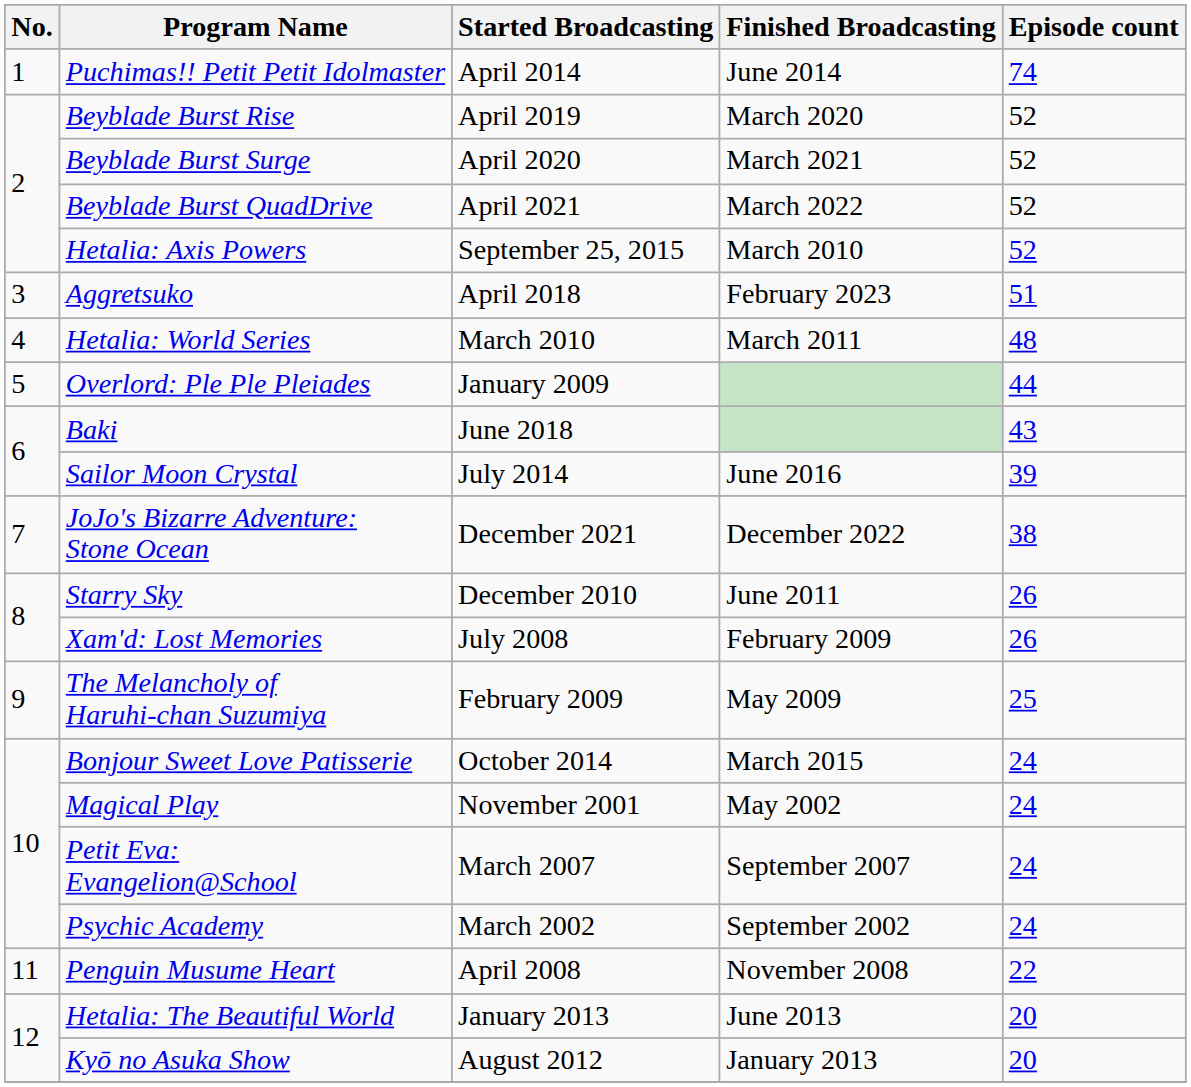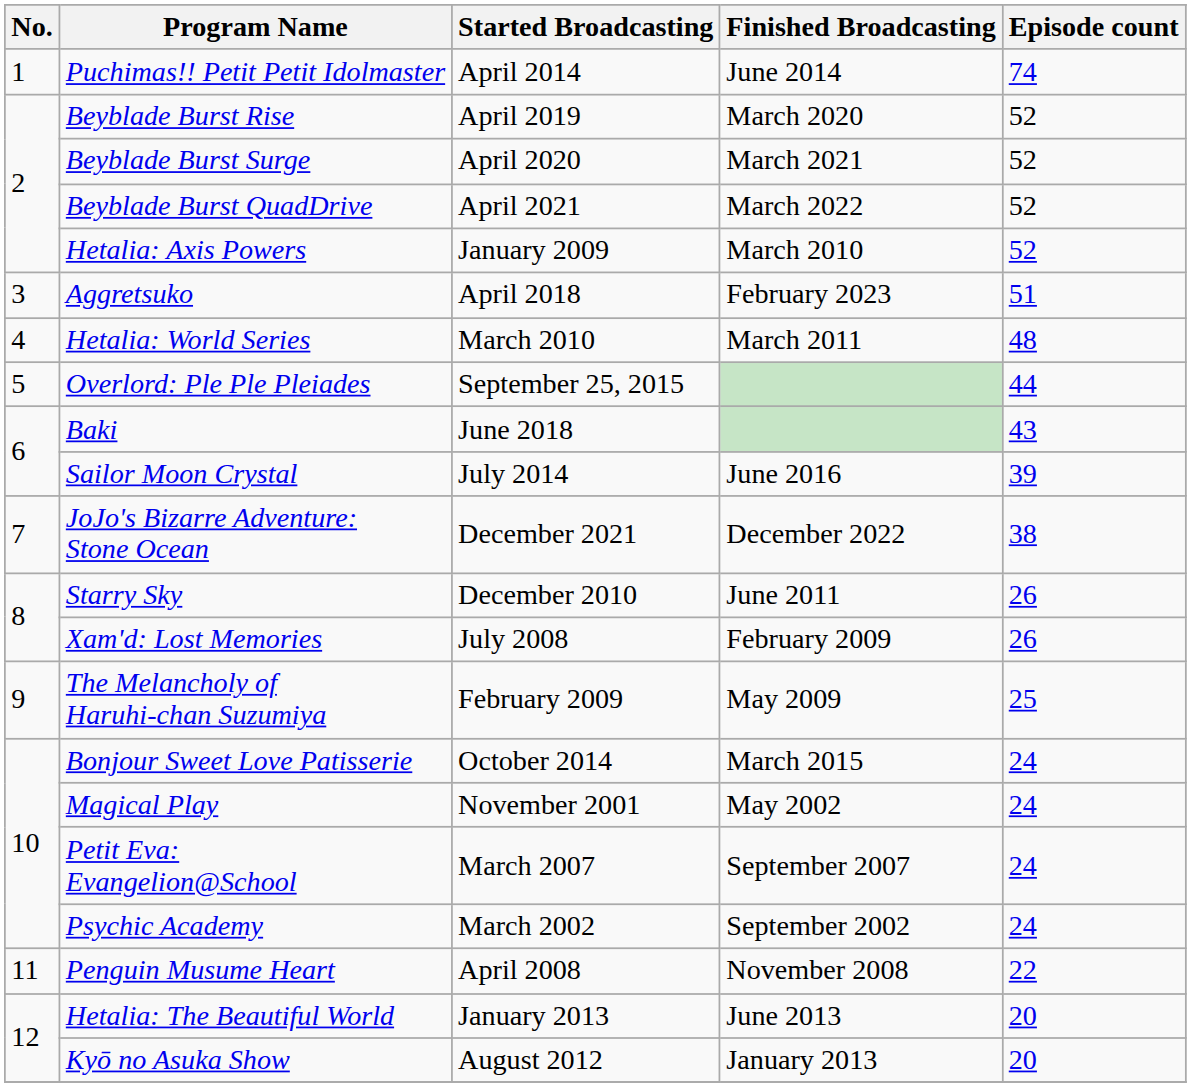 <table class="wikitable sortable">
 <tr>
 <th>No.</th>
 <th>Program Name</th>
 <th>Started Broadcasting</th>
 <th>Finished Broadcasting</th>
 <th>Episode count</th>
 </tr>
 <tr>
 <td>1</td>
 <td><em><a href='#'>Puchimas!! Petit Petit Idolmaster</a></em></td>
 <td>April 2014</td>
 <td>June 2014</td>
 <td><a href='#'>74</a></td>
 </tr>
 <tr>
 <td rowspan="4">2</td>
 <td><em><a href='#'>Beyblade Burst Rise</a></em></td>
 <td>April 2019</td>
 <td>March 2020</td>
 <td>52</td>
 </tr>
 <tr>
 <td><em><a href='#'>Beyblade Burst Surge</a></em></td>
 <td>April 2020</td>
 <td>March 2021</td>
 <td>52</td>
 </tr>
 <tr>
 <td><em><a href='#'>Beyblade Burst QuadDrive</a></em></td>
 <td>April 2021</td>
 <td>March 2022</td>
 <td>52</td>
 </tr>
 <tr>
 <td><em><a href='#'>Hetalia: Axis Powers</a></em></td>
-<td>September 25, 2015</td>
+<td>January 2009</td>
 <td>March 2010</td>
 <td><a href='#'>52</a></td>
 </tr>
 <tr>
 <td>3</td>
 <td><em><a href='#'>Aggretsuko</a></em></td>
 <td>April 2018</td>
 <td>February 2023</td>
 <td><a href='#'>51</a></td>
 </tr>
 <tr>
 <td>4</td>
 <td><em><a href='#'>Hetalia: World Series</a></em></td>
 <td>March 2010</td>
 <td>March 2011</td>
 <td><a href='#'>48</a></td>
 </tr>
 <tr>
 <td>5</td>
 <td><em><a href='#'>Overlord: Ple Ple Pleiades</a></em></td>
-<td>January 2009</td>
+<td>September 25, 2015</td>
 <td style="background: #C6E5C6"></td>
 <td><a href='#'>44</a></td>
 </tr>
 <tr>
 <td rowspan="2">6</td>
 <td><em><a href='#'>Baki</a></em></td>
 <td>June 2018</td>
 <td style="background: #C6E5C6"></td>
 <td><a href='#'>43</a></td>
 </tr>
 <tr>
 <td><em><a href='#'>Sailor Moon Crystal</a></em></td>
 <td>July 2014</td>
 <td>June 2016</td>
 <td><a href='#'>39</a></td>
 </tr>
 <tr>
 <td>7</td>
 <td><em><a href='#'>JoJo's Bizarre Adventure:<br>Stone Ocean</a></em></td>
 <td>December 2021</td>
 <td>December 2022</td>
 <td><a href='#'>38</a></td>
 </tr>
 <tr>
 <td rowspan="2">8</td>
 <td><em><a href='#'>Starry Sky</a></em></td>
 <td>December 2010</td>
 <td>June 2011</td>
 <td><a href='#'>26</a></td>
 </tr>
 <tr>
 <td><em><a href='#'>Xam'd: Lost Memories</a></em></td>
 <td>July 2008</td>
 <td>February 2009</td>
 <td><a href='#'>26</a></td>
 </tr>
 <tr>
 <td>9</td>
 <td><em><a href='#'>The Melancholy of<br>Haruhi-chan Suzumiya</a></em></td>
 <td>February 2009</td>
 <td>May 2009</td>
 <td><a href='#'>25</a></td>
 </tr>
 <tr>
 <td rowspan="4">10</td>
 <td><em><a href='#'>Bonjour Sweet Love Patisserie</a></em></td>
 <td>October 2014</td>
 <td>March 2015</td>
 <td><a href='#'>24</a></td>
 </tr>
 <tr>
 <td><em><a href='#'>Magical Play</a></em></td>
 <td>November 2001</td>
 <td>May 2002</td>
 <td><a href='#'>24</a></td>
 </tr>
 <tr>
 <td><em><a href='#'>Petit Eva:<br>Evangelion@School</a></em></td>
 <td>March 2007</td>
 <td>September 2007</td>
 <td><a href='#'>24</a></td>
 </tr>
 <tr>
 <td><em><a href='#'>Psychic Academy</a></em></td>
 <td>March 2002</td>
 <td>September 2002</td>
 <td><a href='#'>24</a></td>
 </tr>
 <tr>
 <td>11</td>
 <td><em><a href='#'>Penguin Musume Heart</a></em></td>
 <td>April 2008</td>
 <td>November 2008</td>
 <td><a href='#'>22</a></td>
 </tr>
 <tr>
 <td rowspan="2">12</td>
 <td><em><a href='#'>Hetalia: The Beautiful World</a></em></td>
 <td>January 2013</td>
 <td>June 2013</td>
 <td><a href='#'>20</a></td>
 </tr>
 <tr>
 <td><em><a href='#'>Kyō no Asuka Show</a></em></td>
 <td>August 2012</td>
 <td>January 2013</td>
 <td><a href='#'>20</a></td>
 </tr>
 <tr>
 </tr>
 </table>
